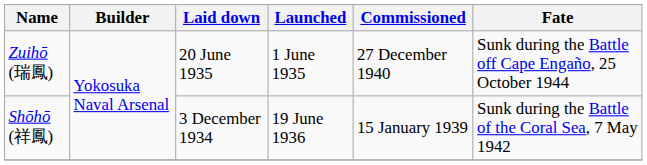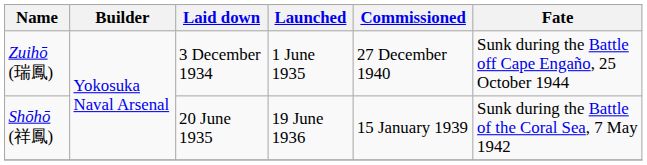 <table class="wikitable plainrowheaders">
 <tr>
 <th scope="col">Name</th>
 <th scope="col">Builder</th>
 <th scope="col"><a href='#'>Laid down</a></th>
 <th scope="col"><a href='#'>Launched</a></th>
 <th scope="col"><a href='#'>Commissioned</a></th>
 <th>Fate</th>
 </tr>
 <tr>
 <td scope="row"><a href='#'><em>Zuihō</em></a> (瑞鳳)</td>
 <td rowspan=2><a href='#'>Yokosuka Naval Arsenal</a></td>
-<td>20 June 1935</td>
+<td>3 December 1934</td>
 <td>1 June 1935</td>
 <td>27 December 1940</td>
 <td>Sunk during the <a href='#'>Battle off Cape Engaño</a>, 25 October 1944</td>
 </tr>
 <tr>
 <td scope="row"><a href='#'><em>Shōhō</em></a> (祥鳳)</td>
-<td>3 December 1934</td>
+<td>20 June 1935</td>
 <td>19 June 1936</td>
 <td>15 January 1939</td>
 <td>Sunk during the <a href='#'>Battle of the Coral Sea</a>, 7 May 1942</td>
 </tr>
 <tr>
 </tr>
 </table>
